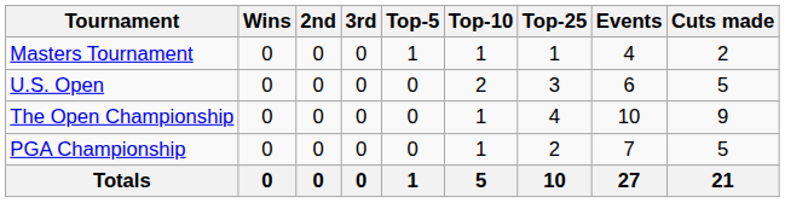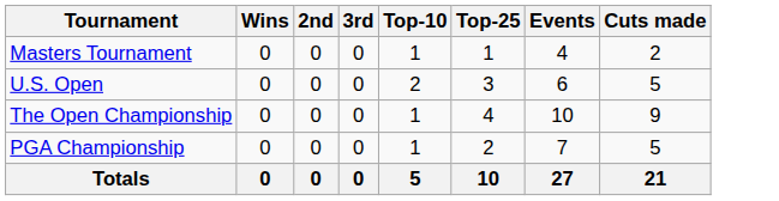 <table class=wikitable style=text-align:center>
 <tr>
 <th>Tournament</th>
 <th>Wins</th>
 <th>2nd</th>
 <th>3rd</th>
-<th>Top-5</th>
 <th>Top-10</th>
 <th>Top-25</th>
 <th>Events</th>
 <th>Cuts made</th>
 </tr>
 <tr>
 <td align=left><a href='#'>Masters Tournament</a></td>
 <td>0</td>
 <td>0</td>
 <td>0</td>
 <td>1</td>
 <td>1</td>
-<td>1</td>
 <td>4</td>
 <td>2</td>
 </tr>
 <tr>
 <td align=left><a href='#'>U.S. Open</a></td>
-<td>0</td>
 <td>0</td>
 <td>0</td>
 <td>0</td>
 <td>2</td>
 <td>3</td>
 <td>6</td>
 <td>5</td>
 </tr>
 <tr>
 <td align=left><a href='#'>The Open Championship</a></td>
 <td>0</td>
 <td>0</td>
 <td>0</td>
-<td>0</td>
 <td>1</td>
 <td>4</td>
 <td>10</td>
 <td>9</td>
 </tr>
 <tr>
 <td align=left><a href='#'>PGA Championship</a></td>
-<td>0</td>
 <td>0</td>
 <td>0</td>
 <td>0</td>
 <td>1</td>
 <td>2</td>
 <td>7</td>
 <td>5</td>
 </tr>
 <tr>
 <th>Totals</th>
 <th>0</th>
 <th>0</th>
 <th>0</th>
-<th>1</th>
 <th>5</th>
 <th>10</th>
 <th>27</th>
 <th>21</th>
 </tr>
 </table>
